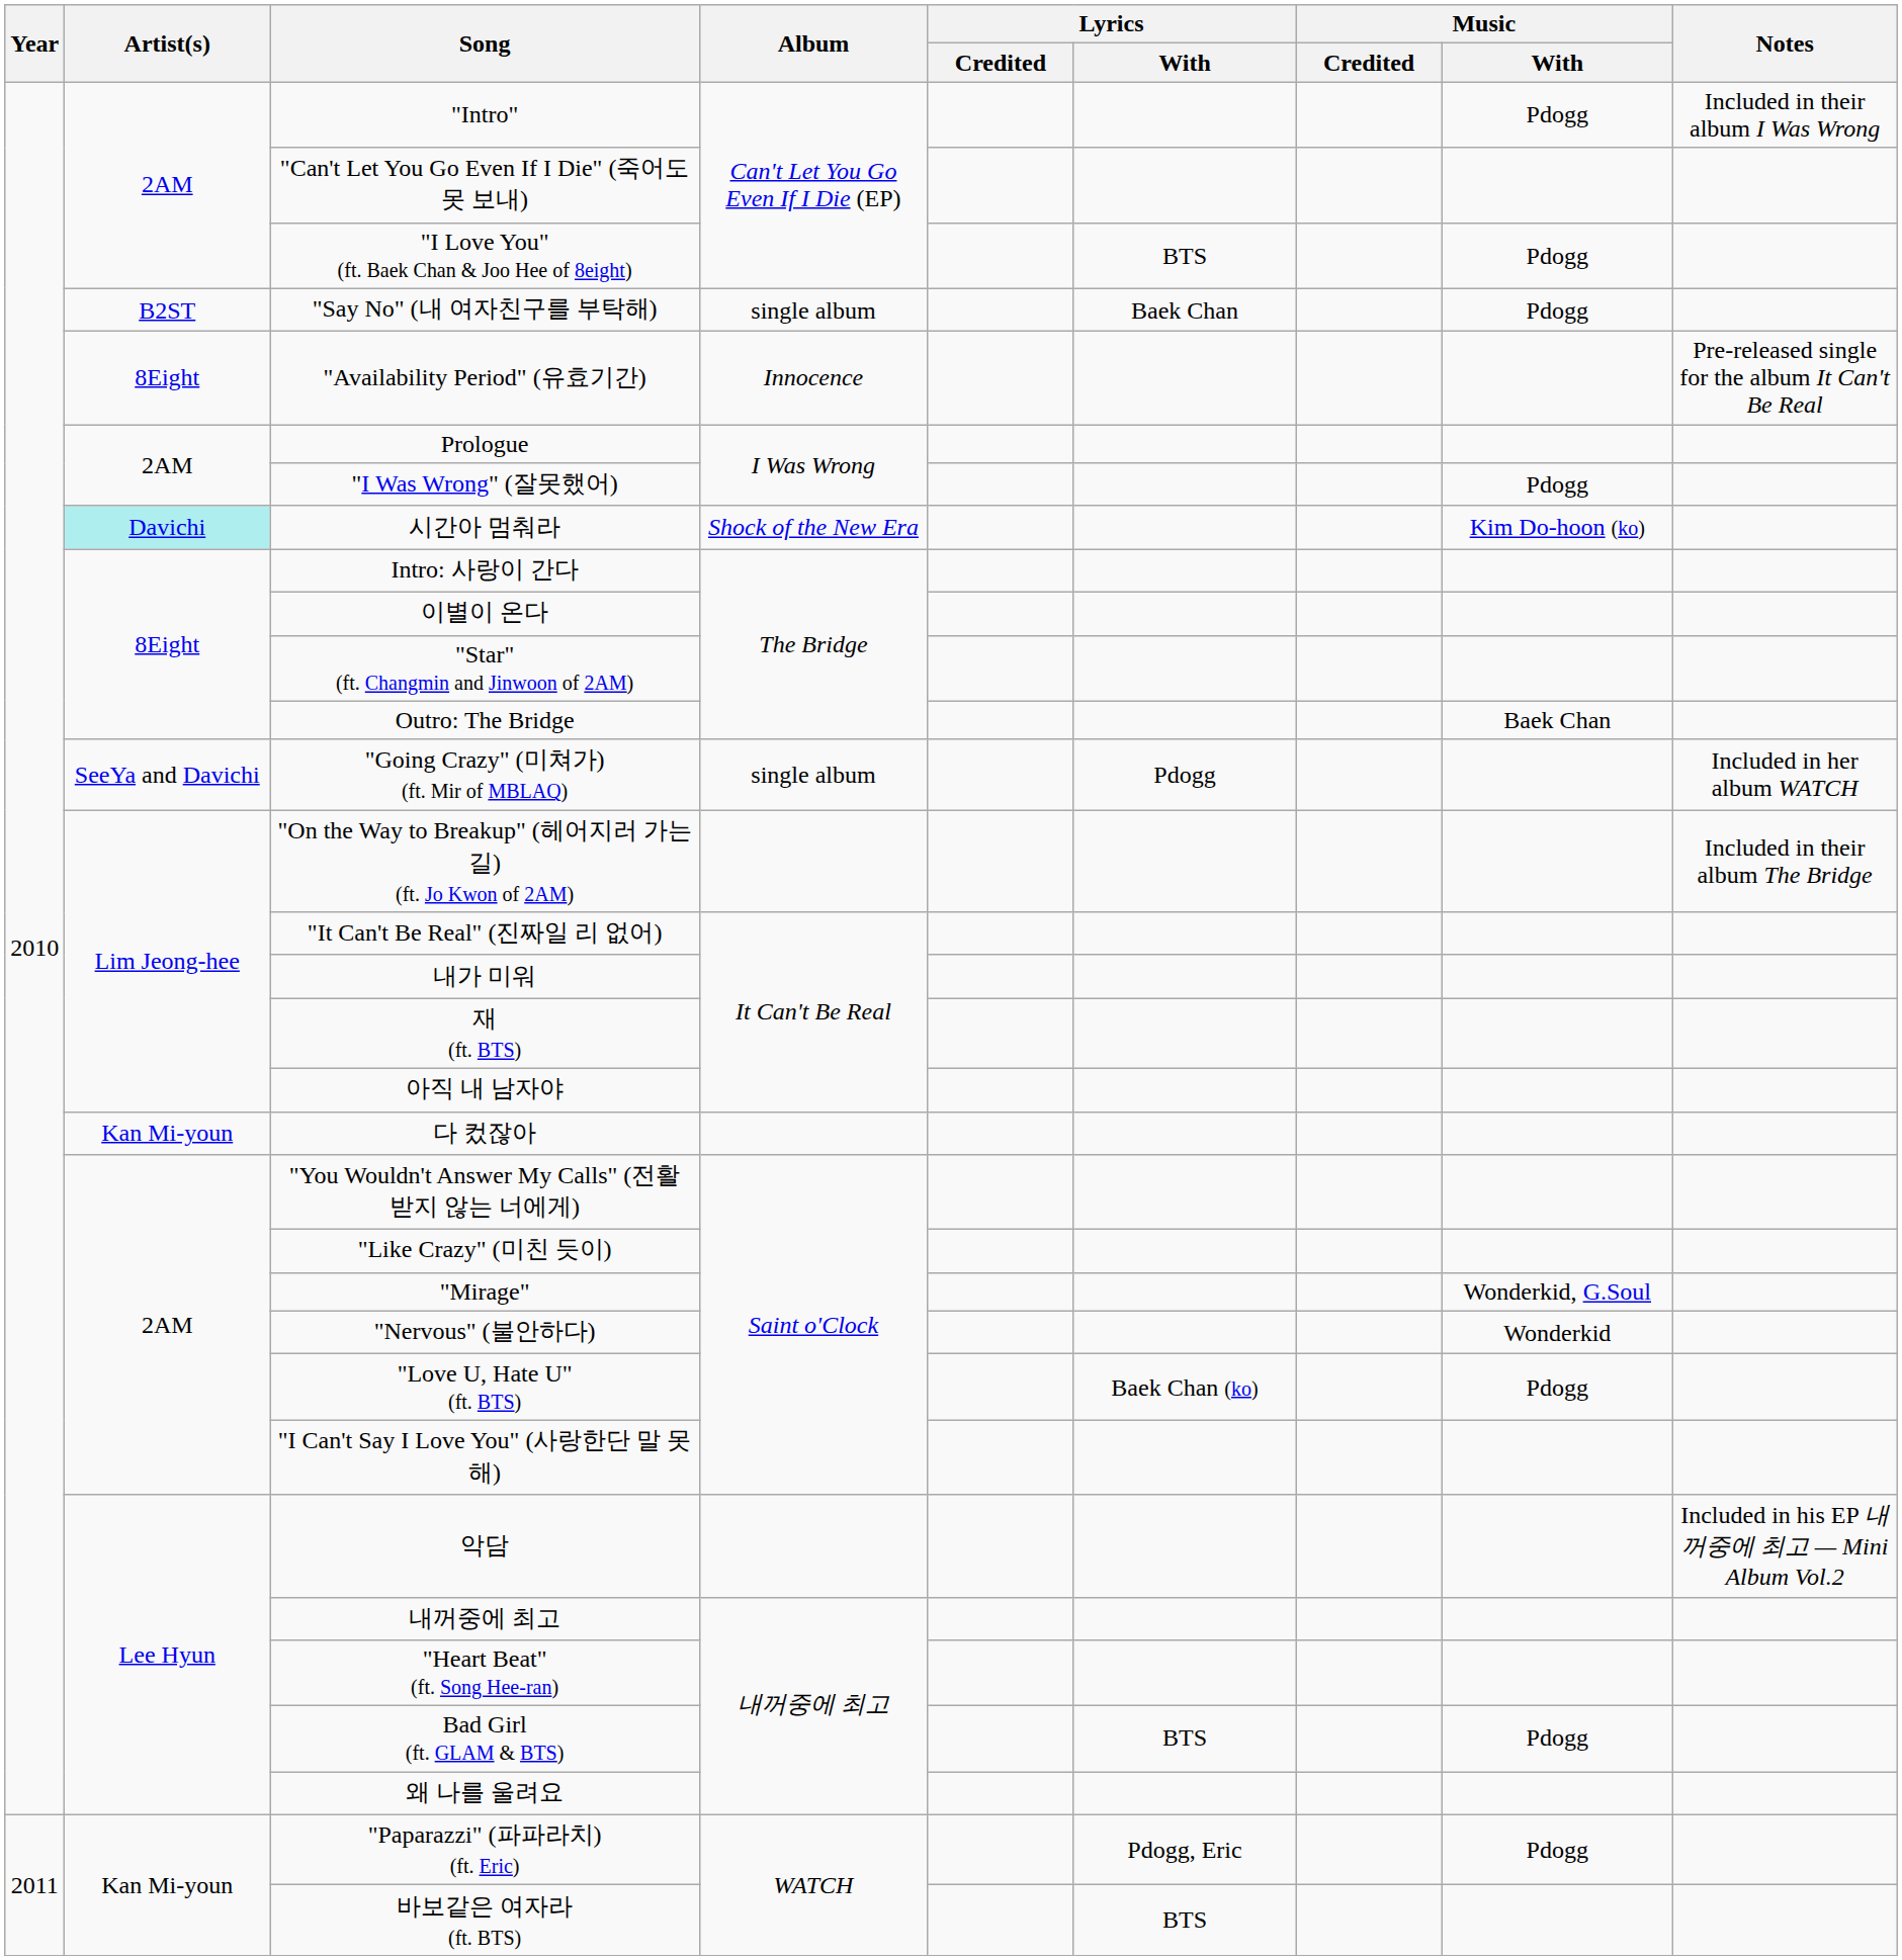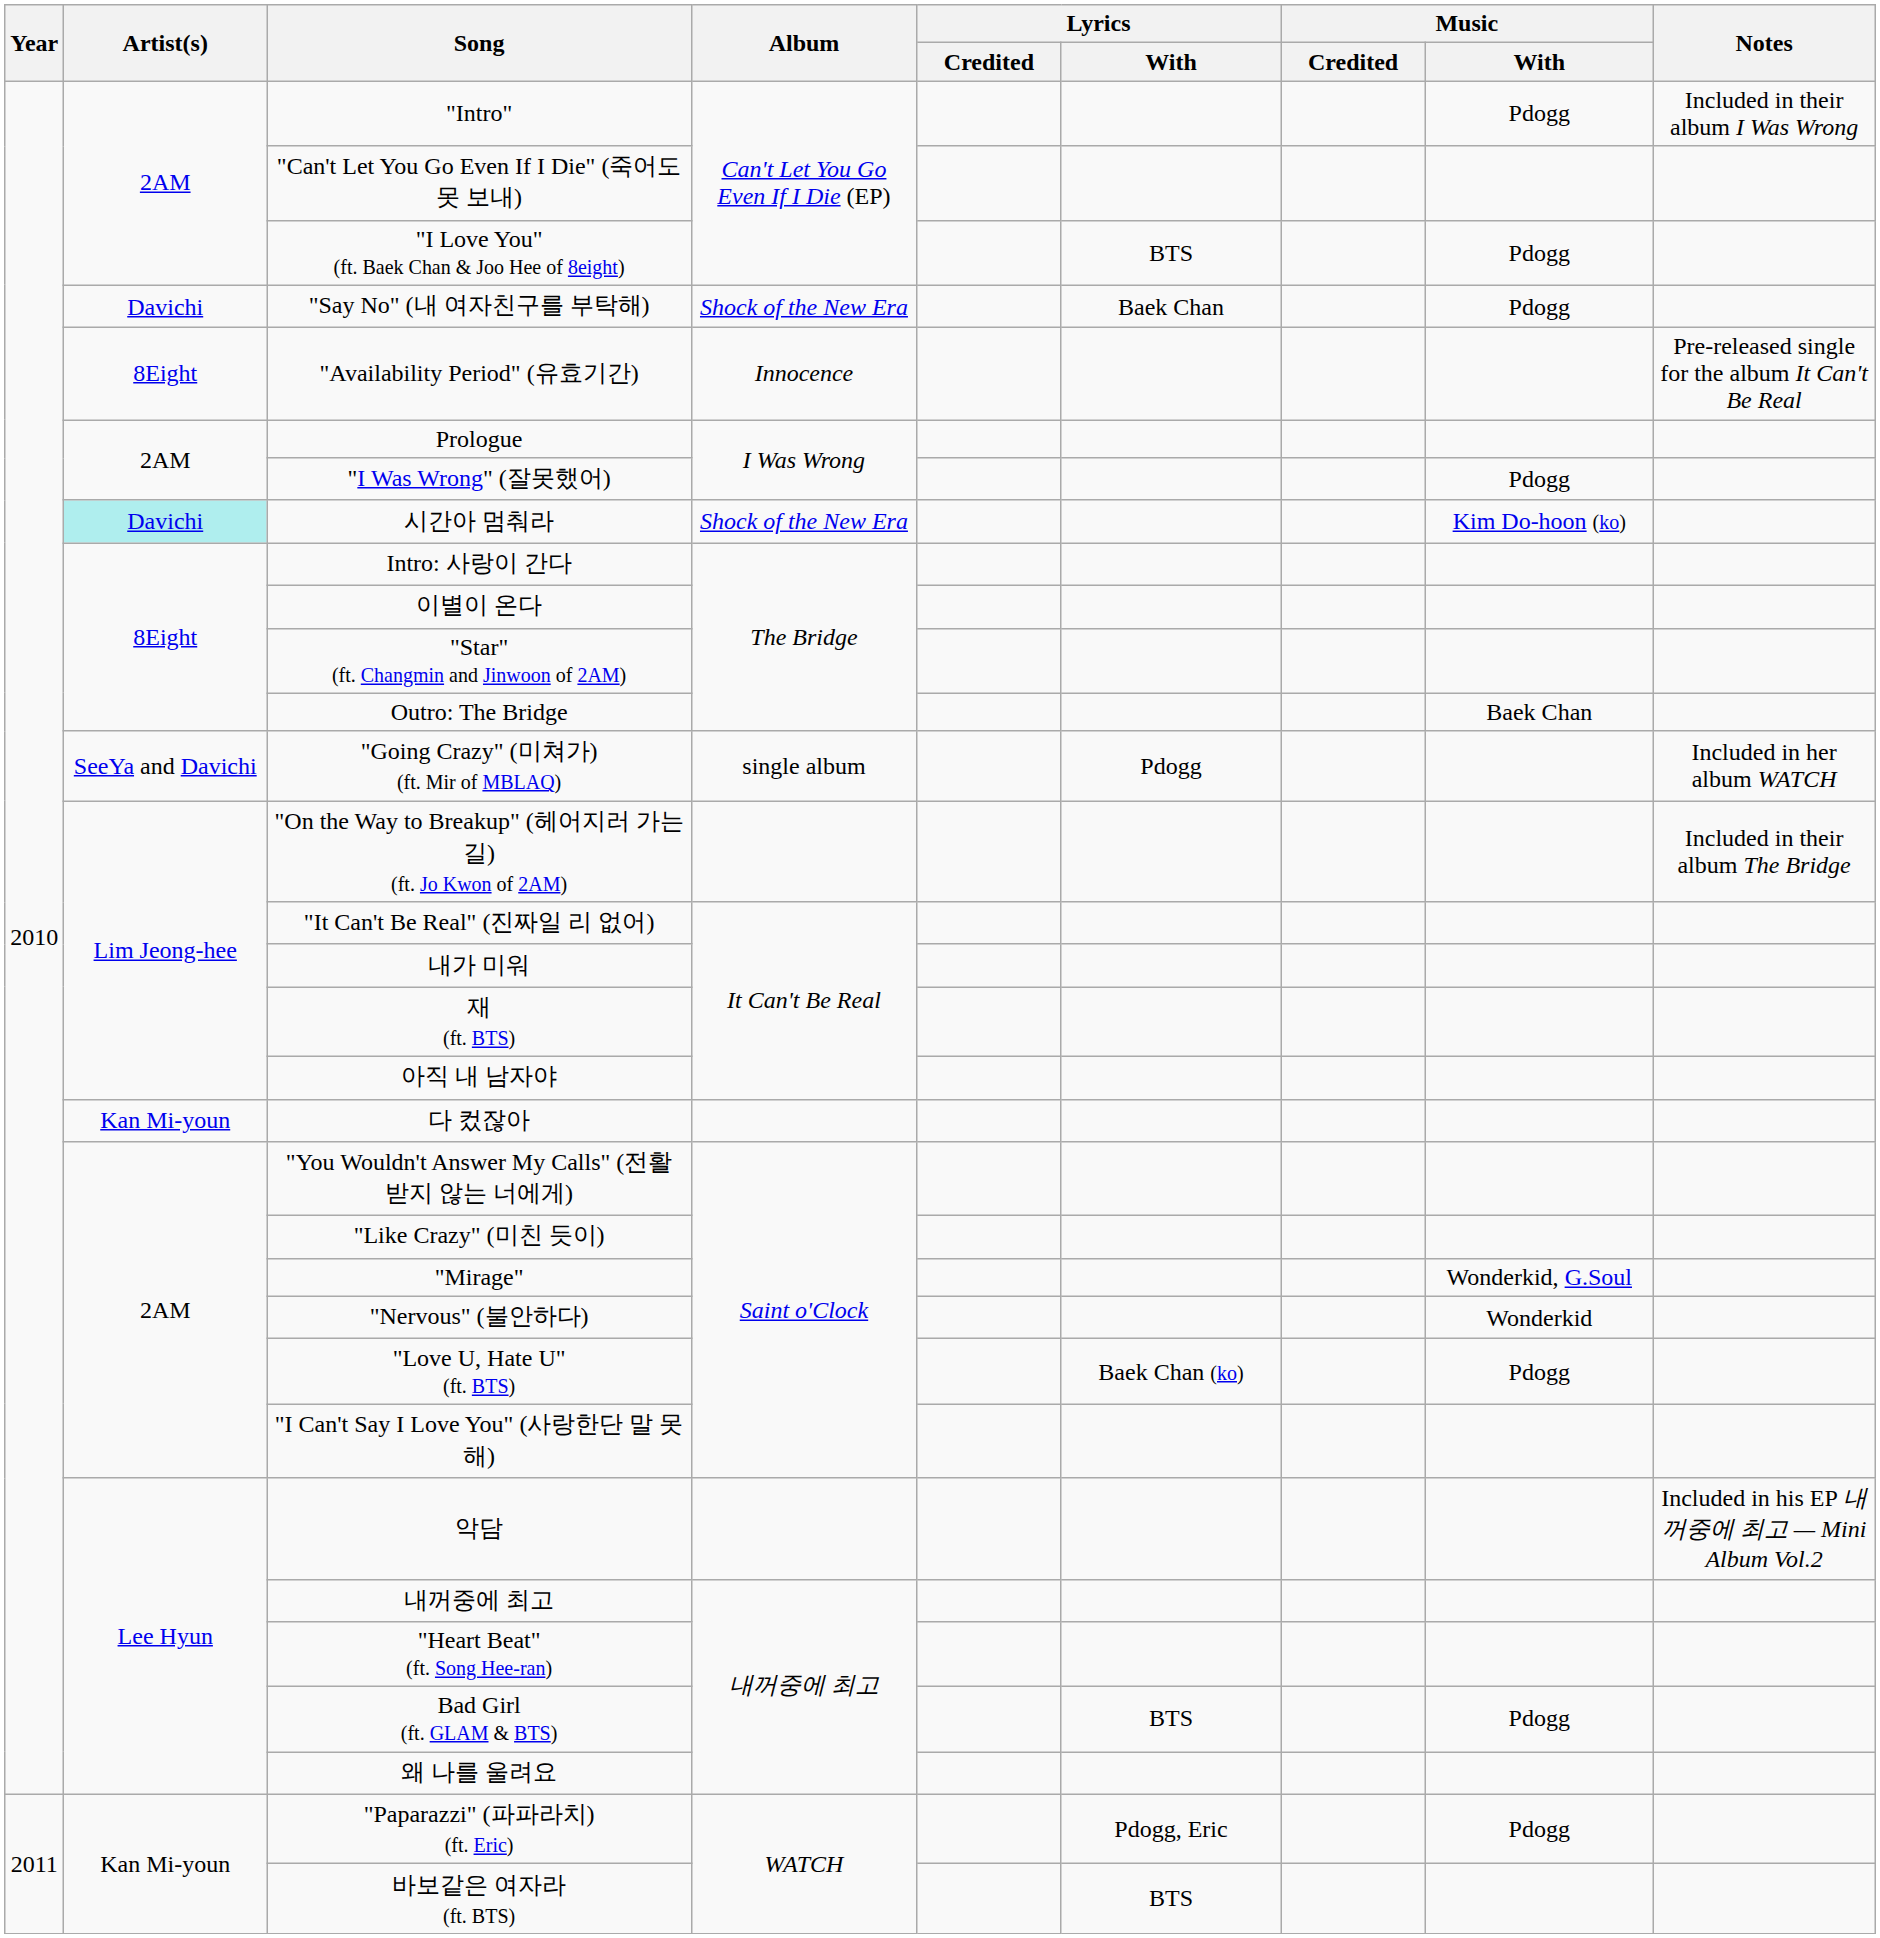 <table class="wikitable" style="text-align:center;">
 <tr>
 <th rowspan="2">Year</th>
 <th rowspan="2" style="width:9em;">Artist(s)</th>
 <th rowspan="2" style="width:20em;">Song</th>
 <th rowspan="2" style="width:10em;">Album</th>
 <th colspan="2" style="width:16em;">Lyrics</th>
 <th colspan="2" style="width:16em;">Music</th>
 <th rowspan="2" style="width:10em;">Notes</th>
 </tr>
 <tr>
 <th style="width:6em;">Credited</th>
 <th style="width:10em;">With</th>
 <th style="width:6em;">Credited</th>
 <th style="width:10em;">With</th>
 </tr>
 <tr>
 <td rowspan="30">2010</td>
 <td rowspan="3"><a href='#'>2AM</a></td>
 <td>"Intro"</td>
 <td rowspan="3"><em><a href='#'>Can't Let You Go Even If I Die</a></em> (EP)</td>
 <td></td>
 <td></td>
 <td></td>
 <td>Pdogg</td>
 <td>Included in their album <em>I Was Wrong</em></td>
 </tr>
 <tr>
 <td>"Can't Let You Go Even If I Die" (죽어도 못 보내)</td>
 <td></td>
 <td></td>
 <td></td>
 <td></td>
 <td></td>
 </tr>
 <tr>
 <td>"I Love You" <br> <small>(ft. Baek Chan & Joo Hee of <a href='#'>8eight</a>)</small></td>
 <td></td>
 <td>BTS</td>
 <td></td>
 <td>Pdogg</td>
 <td></td>
 </tr>
 <tr>
-<td><a href='#'>B2ST</a></td>
+<td><a href='#'>Davichi</a></td>
 <td>"Say No" (내 여자친구를 부탁해)</td>
-<td>single album</td>
+<td><em><a href='#'>Shock of the New Era</a></em></td>
 <td></td>
 <td>Baek Chan</td>
 <td></td>
 <td>Pdogg</td>
 <td></td>
 </tr>
 <tr>
 <td><a href='#'>8Eight</a></td>
 <td>"Availability Period" (유효기간)</td>
 <td><em>Innocence</em></td>
 <td></td>
 <td></td>
 <td></td>
 <td></td>
 <td>Pre-released single for the album <em>It Can't Be Real</em></td>
 </tr>
 <tr>
 <td rowspan="2">2AM</td>
 <td>Prologue</td>
 <td rowspan="2"><em>I Was Wrong</em></td>
 <td></td>
 <td></td>
 <td></td>
 <td></td>
 <td></td>
 </tr>
 <tr>
 <td>"<a href='#'>I Was Wrong</a>" (잘못했어)</td>
 <td></td>
 <td></td>
 <td></td>
 <td>Pdogg</td>
 <td></td>
 </tr>
 <tr>
 <td style="background: paleturquoise;"><a href='#'>Davichi</a></td>
 <td>시간아 멈춰라</td>
 <td><em><a href='#'>Shock of the New Era</a></em></td>
 <td></td>
 <td></td>
 <td></td>
 <td><a href='#'>Kim Do-hoon</a> <small>(<a href='#'>ko</a>)</small></td>
 <td></td>
 </tr>
 <tr>
 <td rowspan="4"><a href='#'>8Eight</a></td>
 <td>Intro: 사랑이 간다</td>
 <td rowspan="4"><em>The Bridge</em></td>
 <td></td>
 <td></td>
 <td></td>
 <td></td>
 <td></td>
 </tr>
 <tr>
 <td>이별이 온다</td>
 <td></td>
 <td></td>
 <td></td>
 <td></td>
 <td></td>
 </tr>
 <tr>
 <td>"Star" <br><small>(ft. <a href='#'>Changmin</a> and <a href='#'>Jinwoon</a> of <a href='#'>2AM</a>)</small></td>
 <td></td>
 <td></td>
 <td></td>
 <td></td>
 <td></td>
 </tr>
 <tr>
 <td>Outro: The Bridge</td>
 <td></td>
 <td></td>
 <td></td>
 <td>Baek Chan</td>
 <td></td>
 </tr>
 <tr>
 <td><a href='#'>SeeYa</a> and <a href='#'>Davichi</a></td>
 <td>"Going Crazy" (미쳐가)<br><small>(ft. Mir of <a href='#'>MBLAQ</a>)</small></td>
 <td>single album</td>
 <td></td>
 <td>Pdogg</td>
 <td></td>
 <td></td>
 <td>Included in her album <em>WATCH</em></td>
 </tr>
 <tr>
 <td rowspan="5"><a href='#'>Lim Jeong-hee</a></td>
 <td>"On the Way to Breakup" (헤어지러 가는 길)<br><small>(ft. <a href='#'>Jo Kwon</a> of <a href='#'>2AM</a>)</small></td>
 <td></td>
 <td></td>
 <td></td>
 <td></td>
 <td></td>
 <td>Included in their album <em>The Bridge</em></td>
 </tr>
 <tr>
 <td>"It Can't Be Real" (진짜일 리 없어)</td>
 <td rowspan="4"><em>It Can't Be Real</em></td>
 <td></td>
 <td></td>
 <td></td>
 <td></td>
 <td></td>
 </tr>
 <tr>
 <td>내가 미워</td>
 <td></td>
 <td></td>
 <td></td>
 <td></td>
 <td></td>
 </tr>
 <tr>
 <td>재<br><small>(ft. <a href='#'>BTS</a>)</small></td>
 <td></td>
 <td></td>
 <td></td>
 <td></td>
 <td></td>
 </tr>
 <tr>
 <td>아직 내 남자야</td>
 <td></td>
 <td></td>
 <td></td>
 <td></td>
 <td></td>
 </tr>
 <tr>
 <td><a href='#'>Kan Mi-youn</a></td>
 <td>다 컸잖아</td>
 <td></td>
 <td></td>
 <td></td>
 <td></td>
 <td></td>
 <td></td>
 </tr>
 <tr>
 <td rowspan="6">2AM</td>
 <td>"You Wouldn't Answer My Calls" (전활 받지 않는 너에게)</td>
 <td rowspan="6"><em><a href='#'>Saint o'Clock</a></em></td>
 <td></td>
 <td></td>
 <td></td>
 <td></td>
 <td></td>
 </tr>
 <tr>
 <td>"Like Crazy" (미친 듯이)</td>
 <td></td>
 <td></td>
 <td></td>
 <td></td>
 <td></td>
 </tr>
 <tr>
 <td>"Mirage"</td>
 <td></td>
 <td></td>
 <td></td>
 <td>Wonderkid, <a href='#'>G.Soul</a></td>
 <td></td>
 </tr>
 <tr>
 <td>"Nervous" (불안하다)</td>
 <td></td>
 <td></td>
 <td></td>
 <td>Wonderkid</td>
 <td></td>
 </tr>
 <tr>
 <td>"Love U, Hate U"<br><small>(ft. <a href='#'>BTS</a>)</small></td>
 <td></td>
 <td>Baek Chan <small>(<a href='#'>ko</a>)</small></td>
 <td></td>
 <td>Pdogg</td>
 <td></td>
 </tr>
 <tr>
 <td>"I Can't Say I Love You" (사랑한단 말 못해)</td>
 <td></td>
 <td></td>
 <td></td>
 <td></td>
 <td></td>
 </tr>
 <tr>
 <td rowspan="5"><a href='#'>Lee Hyun</a></td>
 <td>악담</td>
 <td></td>
 <td></td>
 <td></td>
 <td></td>
 <td></td>
 <td>Included in his EP <em>내꺼중에 최고 — Mini Album Vol.2</em></td>
 </tr>
 <tr>
 <td>내꺼중에 최고</td>
 <td rowspan="4"><em>내꺼중에 최고</em></td>
 <td></td>
 <td></td>
 <td></td>
 <td></td>
 <td></td>
 </tr>
 <tr>
 <td>"Heart Beat"<br><small>(ft. <a href='#'>Song Hee-ran</a>)</small></td>
 <td></td>
 <td></td>
 <td></td>
 <td></td>
 <td></td>
 </tr>
 <tr>
 <td>Bad Girl<br><small>(ft. <a href='#'>GLAM</a> & <a href='#'>BTS</a>)</small></td>
 <td></td>
 <td>BTS</td>
 <td></td>
 <td>Pdogg</td>
 <td></td>
 </tr>
 <tr>
 <td>왜 나를 울려요</td>
 <td></td>
 <td></td>
 <td></td>
 <td></td>
 <td></td>
 </tr>
 <tr>
 <td rowspan="2">2011</td>
 <td rowspan="2">Kan Mi-youn</td>
 <td>"Paparazzi" (파파라치)<br><small>(ft. <a href='#'>Eric</a>)</small></td>
 <td rowspan="2"><em>WATCH</em></td>
 <td></td>
 <td>Pdogg, Eric</td>
 <td></td>
 <td>Pdogg</td>
 <td></td>
 </tr>
 <tr>
 <td>바보같은 여자라<br><small>(ft. BTS)</small></td>
 <td></td>
 <td>BTS</td>
 <td></td>
 <td></td>
 </tr>
 </table>
